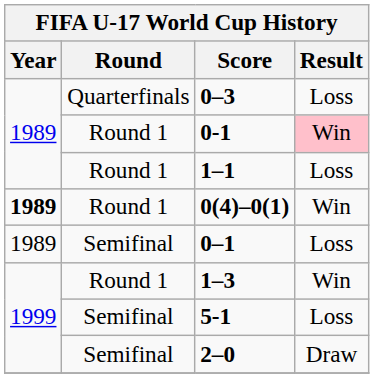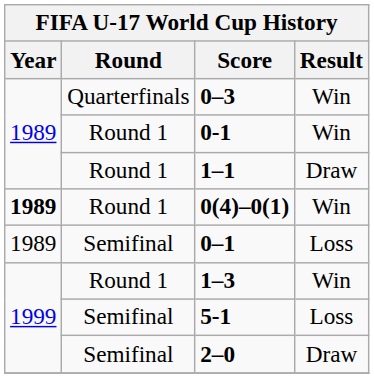 <table class="wikitable collapsible" style="text-align: center;">
 <tr>
 <th colspan=4>FIFA U-17 World Cup History</th>
 </tr>
 <tr>
 <th>Year</th>
 <th>Round</th>
 <th>Score</th>
 <th>Result</th>
 </tr>
 <tr>
 <td rowspan=3><a href='#'>1989</a></td>
 <td>Quarterfinals</td>
 <td align="left"> <strong>0–3</strong> </td>
-<td>Loss</td>
+<td>Win</td>
 </tr>
 <tr>
 <td>Round 1</td>
 <td align="left"> <strong>0-1</strong> </td>
-<td style="background: pink;">Win</td>
+<td>Win</td>
 </tr>
 <tr>
 <td>Round 1</td>
 <td align="left"> <strong>1–1</strong> </td>
-<td>Loss</td>
+<td>Draw</td>
 </tr>
 <tr>
 <td><strong>1989</strong></td>
 <td>Round 1</td>
 <td align="left"> <strong>0(4)–0(1)</strong> </td>
 <td>Win</td>
 </tr>
 <tr>
 <td>1989</td>
 <td>Semifinal</td>
 <td align="left"> <strong>0–1</strong> </td>
 <td>Loss</td>
 </tr>
 <tr>
 <td rowspan=3><a href='#'>1999</a></td>
 <td>Round 1</td>
 <td align="left"> <strong>1–3</strong> </td>
 <td>Win</td>
 </tr>
 <tr>
 <td>Semifinal</td>
 <td align="left"> <strong>5-1</strong> </td>
 <td>Loss</td>
 </tr>
 <tr>
 <td>Semifinal</td>
 <td align="left"> <strong>2–0</strong> </td>
 <td>Draw</td>
 </tr>
 <tr>
 </tr>
 </table>
